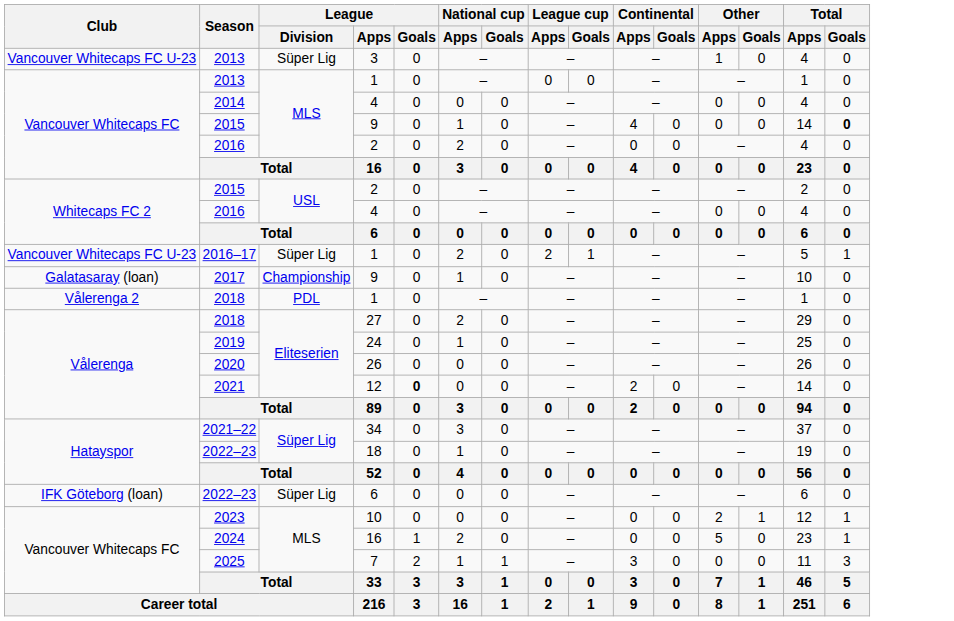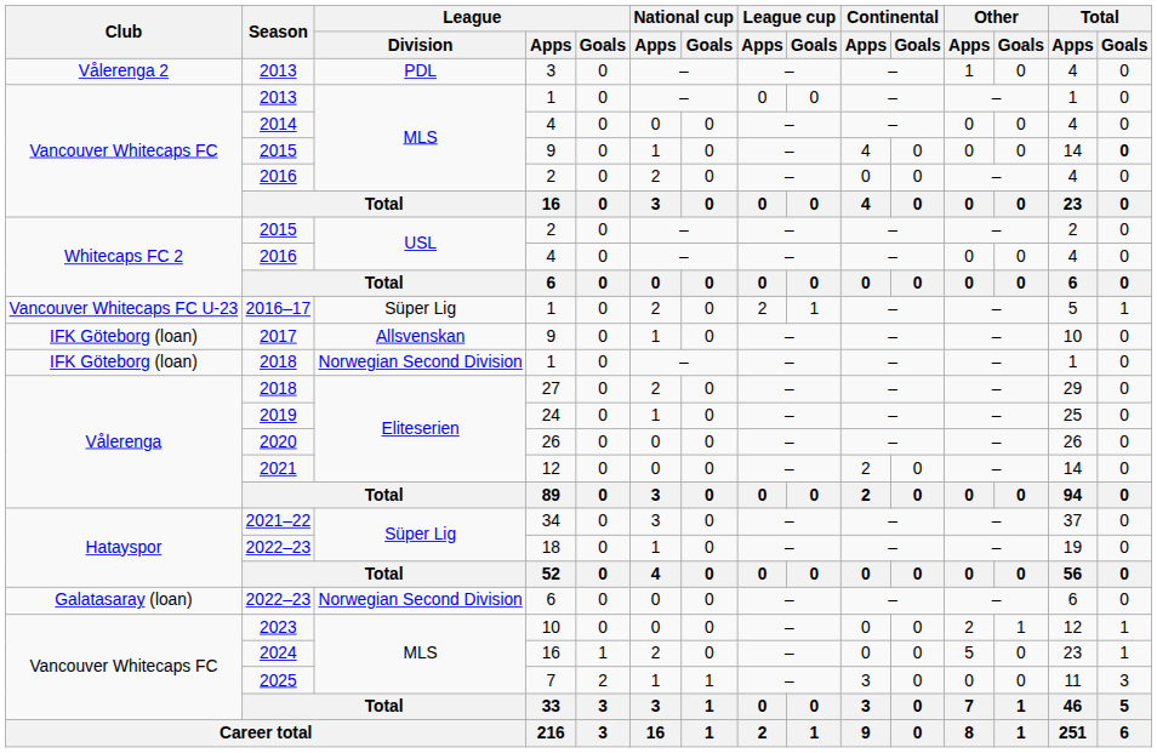 <table class="wikitable" style="text-align:center">
 <tr>
 <th rowspan="2">Club</th>
 <th rowspan="2">Season</th>
 <th colspan="3">League</th>
 <th colspan="2">National cup</th>
 <th colspan="2">League cup</th>
 <th colspan="2">Continental</th>
 <th colspan="2">Other</th>
 <th colspan="2">Total</th>
 </tr>
 <tr>
 <th>Division</th>
 <th>Apps</th>
 <th>Goals</th>
 <th>Apps</th>
 <th>Goals</th>
 <th>Apps</th>
 <th>Goals</th>
 <th>Apps</th>
 <th>Goals</th>
 <th>Apps</th>
 <th>Goals</th>
 <th>Apps</th>
 <th>Goals</th>
 </tr>
 <tr>
-<td><a href='#'>Vancouver Whitecaps FC U-23</a></td>
+<td><a href='#'>Vålerenga 2</a></td>
 <td><a href='#'>2013</a></td>
-<td>Süper Lig</td>
+<td><a href='#'>PDL</a></td>
 <td>3</td>
 <td>0</td>
 <td colspan="2">–</td>
 <td colspan="2">–</td>
 <td colspan="2">–</td>
 <td>1</td>
 <td>0</td>
 <td>4</td>
 <td>0</td>
 </tr>
 <tr>
 <td rowspan="5"><a href='#'>Vancouver Whitecaps FC</a></td>
 <td><a href='#'>2013</a></td>
 <td rowspan="4"><a href='#'>MLS</a></td>
 <td>1</td>
 <td>0</td>
 <td colspan="2">–</td>
 <td>0</td>
 <td>0</td>
 <td colspan="2">–</td>
 <td colspan="2">–</td>
 <td>1</td>
 <td>0</td>
 </tr>
 <tr>
 <td><a href='#'>2014</a></td>
 <td>4</td>
 <td>0</td>
 <td>0</td>
 <td>0</td>
 <td colspan="2">–</td>
 <td colspan="2">–</td>
 <td>0</td>
 <td>0</td>
 <td>4</td>
 <td>0</td>
 </tr>
 <tr>
 <td><a href='#'>2015</a></td>
 <td>9</td>
 <td>0</td>
 <td>1</td>
 <td>0</td>
 <td colspan="2">–</td>
 <td>4</td>
 <td>0</td>
 <td>0</td>
 <td>0</td>
 <td>14</td>
 <td><strong>0</strong></td>
 </tr>
 <tr>
 <td><a href='#'>2016</a></td>
 <td>2</td>
 <td>0</td>
 <td>2</td>
 <td>0</td>
 <td colspan="2">–</td>
 <td>0</td>
 <td>0</td>
 <td colspan="2">–</td>
 <td>4</td>
 <td>0</td>
 </tr>
 <tr>
 <th colspan="2">Total</th>
 <th>16</th>
 <th>0</th>
 <th>3</th>
 <th>0</th>
 <th>0</th>
 <th>0</th>
 <th>4</th>
 <th>0</th>
 <th>0</th>
 <th>0</th>
 <th>23</th>
 <th>0</th>
 </tr>
 <tr>
 <td rowspan="3"><a href='#'>Whitecaps FC 2</a></td>
 <td><a href='#'>2015</a></td>
 <td rowspan="2"><a href='#'>USL</a></td>
 <td>2</td>
 <td>0</td>
 <td colspan="2">–</td>
 <td colspan="2">–</td>
 <td colspan="2">–</td>
 <td colspan="2">–</td>
 <td>2</td>
 <td>0</td>
 </tr>
 <tr>
 <td><a href='#'>2016</a></td>
 <td>4</td>
 <td>0</td>
 <td colspan="2">–</td>
 <td colspan="2">–</td>
 <td colspan="2">–</td>
 <td>0</td>
 <td>0</td>
 <td>4</td>
 <td>0</td>
 </tr>
 <tr>
 <th colspan="2">Total</th>
 <th>6</th>
 <th>0</th>
 <th>0</th>
 <th>0</th>
 <th>0</th>
 <th>0</th>
 <th>0</th>
 <th>0</th>
 <th>0</th>
 <th>0</th>
 <th>6</th>
 <th>0</th>
 </tr>
 <tr>
 <td><a href='#'>Vancouver Whitecaps FC U-23</a></td>
 <td><a href='#'>2016–17</a></td>
 <td>Süper Lig</td>
 <td>1</td>
 <td>0</td>
 <td>2</td>
 <td>0</td>
 <td>2</td>
 <td>1</td>
 <td colspan="2">–</td>
 <td colspan="2">–</td>
 <td>5</td>
 <td>1</td>
 </tr>
 <tr>
-<td><a href='#'>Galatasaray</a> (loan)</td>
+<td><a href='#'>IFK Göteborg</a> (loan)</td>
 <td><a href='#'>2017</a></td>
-<td><a href='#'>Championship</a></td>
+<td><a href='#'>Allsvenskan</a></td>
 <td>9</td>
 <td>0</td>
 <td>1</td>
 <td>0</td>
 <td colspan="2">–</td>
 <td colspan="2">–</td>
 <td colspan="2">–</td>
 <td>10</td>
 <td>0</td>
 </tr>
 <tr>
-<td><a href='#'>Vålerenga 2</a></td>
+<td><a href='#'>IFK Göteborg</a> (loan)</td>
 <td><a href='#'>2018</a></td>
-<td><a href='#'>PDL</a></td>
+<td><a href='#'>Norwegian Second Division</a></td>
 <td>1</td>
 <td>0</td>
 <td colspan="2">–</td>
 <td colspan="2">–</td>
 <td colspan="2">–</td>
 <td colspan="2">–</td>
 <td>1</td>
 <td>0</td>
 </tr>
 <tr>
 <td rowspan="5"><a href='#'>Vålerenga</a></td>
 <td><a href='#'>2018</a></td>
 <td rowspan="4"><a href='#'>Eliteserien</a></td>
 <td>27</td>
 <td>0</td>
 <td>2</td>
 <td>0</td>
 <td colspan="2">–</td>
 <td colspan="2">–</td>
 <td colspan="2">–</td>
 <td>29</td>
 <td>0</td>
 </tr>
 <tr>
 <td><a href='#'>2019</a></td>
 <td>24</td>
 <td>0</td>
 <td>1</td>
 <td>0</td>
 <td colspan="2">–</td>
 <td colspan="2">–</td>
 <td colspan="2">–</td>
 <td>25</td>
 <td>0</td>
 </tr>
 <tr>
 <td><a href='#'>2020</a></td>
 <td>26</td>
 <td>0</td>
 <td>0</td>
 <td>0</td>
 <td colspan="2">–</td>
 <td colspan="2">–</td>
 <td colspan="2">–</td>
 <td>26</td>
 <td>0</td>
 </tr>
 <tr>
 <td><a href='#'>2021</a></td>
 <td>12</td>
-<td><strong>0</strong></td>
+<td>0</td>
 <td>0</td>
 <td>0</td>
 <td colspan="2">–</td>
 <td>2</td>
 <td>0</td>
 <td colspan="2">–</td>
 <td>14</td>
 <td>0</td>
 </tr>
 <tr>
 <th colspan="2">Total</th>
 <th>89</th>
 <th>0</th>
 <th>3</th>
 <th>0</th>
 <th>0</th>
 <th>0</th>
 <th>2</th>
 <th>0</th>
 <th>0</th>
 <th>0</th>
 <th>94</th>
 <th>0</th>
 </tr>
 <tr>
 <td rowspan="3"><a href='#'>Hatayspor</a></td>
 <td><a href='#'>2021–22</a></td>
 <td rowspan="2"><a href='#'>Süper Lig</a></td>
 <td>34</td>
 <td>0</td>
 <td>3</td>
 <td>0</td>
 <td colspan="2">–</td>
 <td colspan="2">–</td>
 <td colspan="2">–</td>
 <td>37</td>
 <td>0</td>
 </tr>
 <tr>
 <td><a href='#'>2022–23</a></td>
 <td>18</td>
 <td>0</td>
 <td>1</td>
 <td>0</td>
 <td colspan="2">–</td>
 <td colspan="2">–</td>
 <td colspan="2">–</td>
 <td>19</td>
 <td>0</td>
 </tr>
 <tr>
 <th colspan="2">Total</th>
 <th>52</th>
 <th>0</th>
 <th>4</th>
 <th>0</th>
 <th>0</th>
 <th>0</th>
 <th>0</th>
 <th>0</th>
 <th>0</th>
 <th>0</th>
 <th>56</th>
 <th>0</th>
 </tr>
 <tr>
-<td><a href='#'>IFK Göteborg</a> (loan)</td>
+<td><a href='#'>Galatasaray</a> (loan)</td>
 <td><a href='#'>2022–23</a></td>
-<td>Süper Lig</td>
+<td><a href='#'>Norwegian Second Division</a></td>
 <td>6</td>
 <td>0</td>
 <td>0</td>
 <td>0</td>
 <td colspan="2">–</td>
 <td colspan="2">–</td>
 <td colspan="2">–</td>
 <td>6</td>
 <td>0</td>
 </tr>
 <tr>
 <td rowspan="4">Vancouver Whitecaps FC</td>
 <td><a href='#'>2023</a></td>
 <td rowspan="3">MLS</td>
 <td>10</td>
 <td>0</td>
 <td>0</td>
 <td>0</td>
 <td colspan="2">–</td>
 <td>0</td>
 <td>0</td>
 <td>2</td>
 <td>1</td>
 <td>12</td>
 <td>1</td>
 </tr>
 <tr>
 <td><a href='#'>2024</a></td>
 <td>16</td>
 <td>1</td>
 <td>2</td>
 <td>0</td>
 <td colspan="2">–</td>
 <td>0</td>
 <td>0</td>
 <td>5</td>
 <td>0</td>
 <td>23</td>
 <td>1</td>
 </tr>
 <tr>
 <td><a href='#'>2025</a></td>
 <td>7</td>
 <td>2</td>
 <td>1</td>
 <td>1</td>
 <td colspan="2">–</td>
 <td>3</td>
 <td>0</td>
 <td>0</td>
 <td>0</td>
 <td>11</td>
 <td>3</td>
 </tr>
 <tr>
 <th colspan="2">Total</th>
 <th>33</th>
 <th>3</th>
 <th>3</th>
 <th>1</th>
 <th>0</th>
 <th>0</th>
 <th>3</th>
 <th>0</th>
 <th>7</th>
 <th>1</th>
 <th>46</th>
 <th>5</th>
 </tr>
 <tr>
 <th colspan="3">Career total</th>
 <th>216</th>
 <th>3</th>
 <th>16</th>
 <th>1</th>
 <th>2</th>
 <th>1</th>
 <th>9</th>
 <th>0</th>
 <th>8</th>
 <th>1</th>
 <th>251</th>
 <th>6</th>
 </tr>
 </table>
